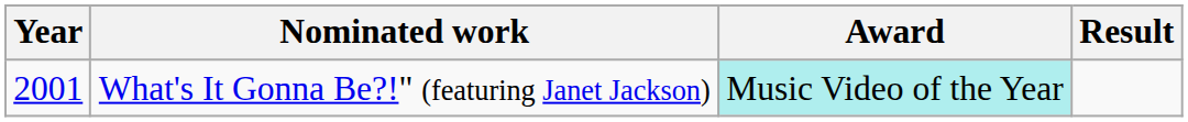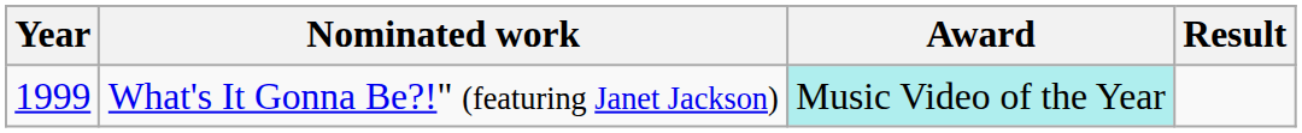 <table class="wikitable">
 <tr>
 <th>Year</th>
 <th>Nominated work</th>
 <th>Award</th>
 <th>Result</th>
 </tr>
 <tr>
-<td align=center><a href='#'>2001</a></td>
+<td align=center><a href='#'>1999</a></td>
 <td><a href='#'>What's It Gonna Be?!</a>" <small>(featuring <a href='#'>Janet Jackson</a>)</small></td>
 <td style="background: paleturquoise;">Music Video of the Year</td>
 <td></td>
 </tr>
 </table>
